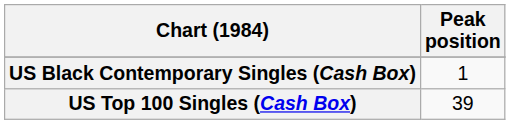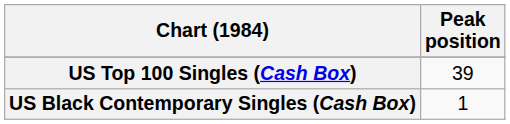 <table class="wikitable" sortable plainrowheaders" style="text-align:center">
 <tr>
 <th scope="col">Chart (1984)</th>
 <th scope="col">Peak<br>position</th>
 </tr>
 <tr>
 </tr>
 <tr>
 </tr>
 <tr>
+<th scope="row">US Top 100 Singles (<em><a href='#'>Cash Box</a></em>)</th>
+<td>39</td>
+</tr>
+<tr>
 <th scope="row">US Black Contemporary Singles (<em>Cash Box</em>)</th>
 <td>1</td>
 </tr>
-<tr>
-<th scope="row">US Top 100 Singles (<em><a href='#'>Cash Box</a></em>)</th>
-<td>39</td>
-</tr>
 </table>
